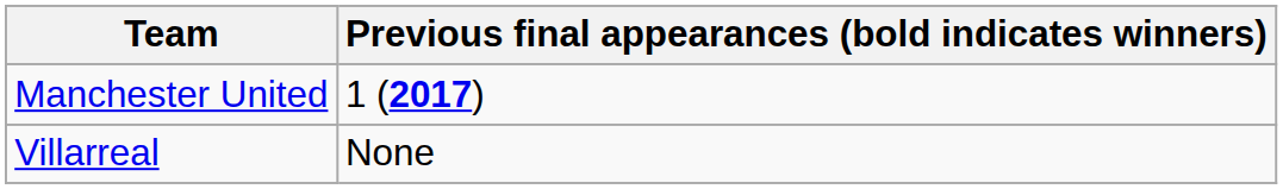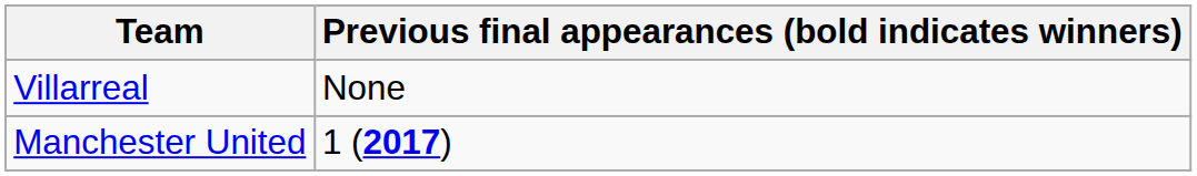 <table class="wikitable">
 <tr>
 <th>Team</th>
 <th>Previous final appearances (bold indicates winners)</th>
 </tr>
 <tr>
+<td> <a href='#'>Villarreal</a></td>
+<td>None</td>
+</tr>
+<tr>
 <td> <a href='#'>Manchester United</a></td>
 <td>1 (<strong><a href='#'>2017</a></strong>)</td>
 </tr>
-<tr>
-<td> <a href='#'>Villarreal</a></td>
-<td>None</td>
-</tr>
 </table>
